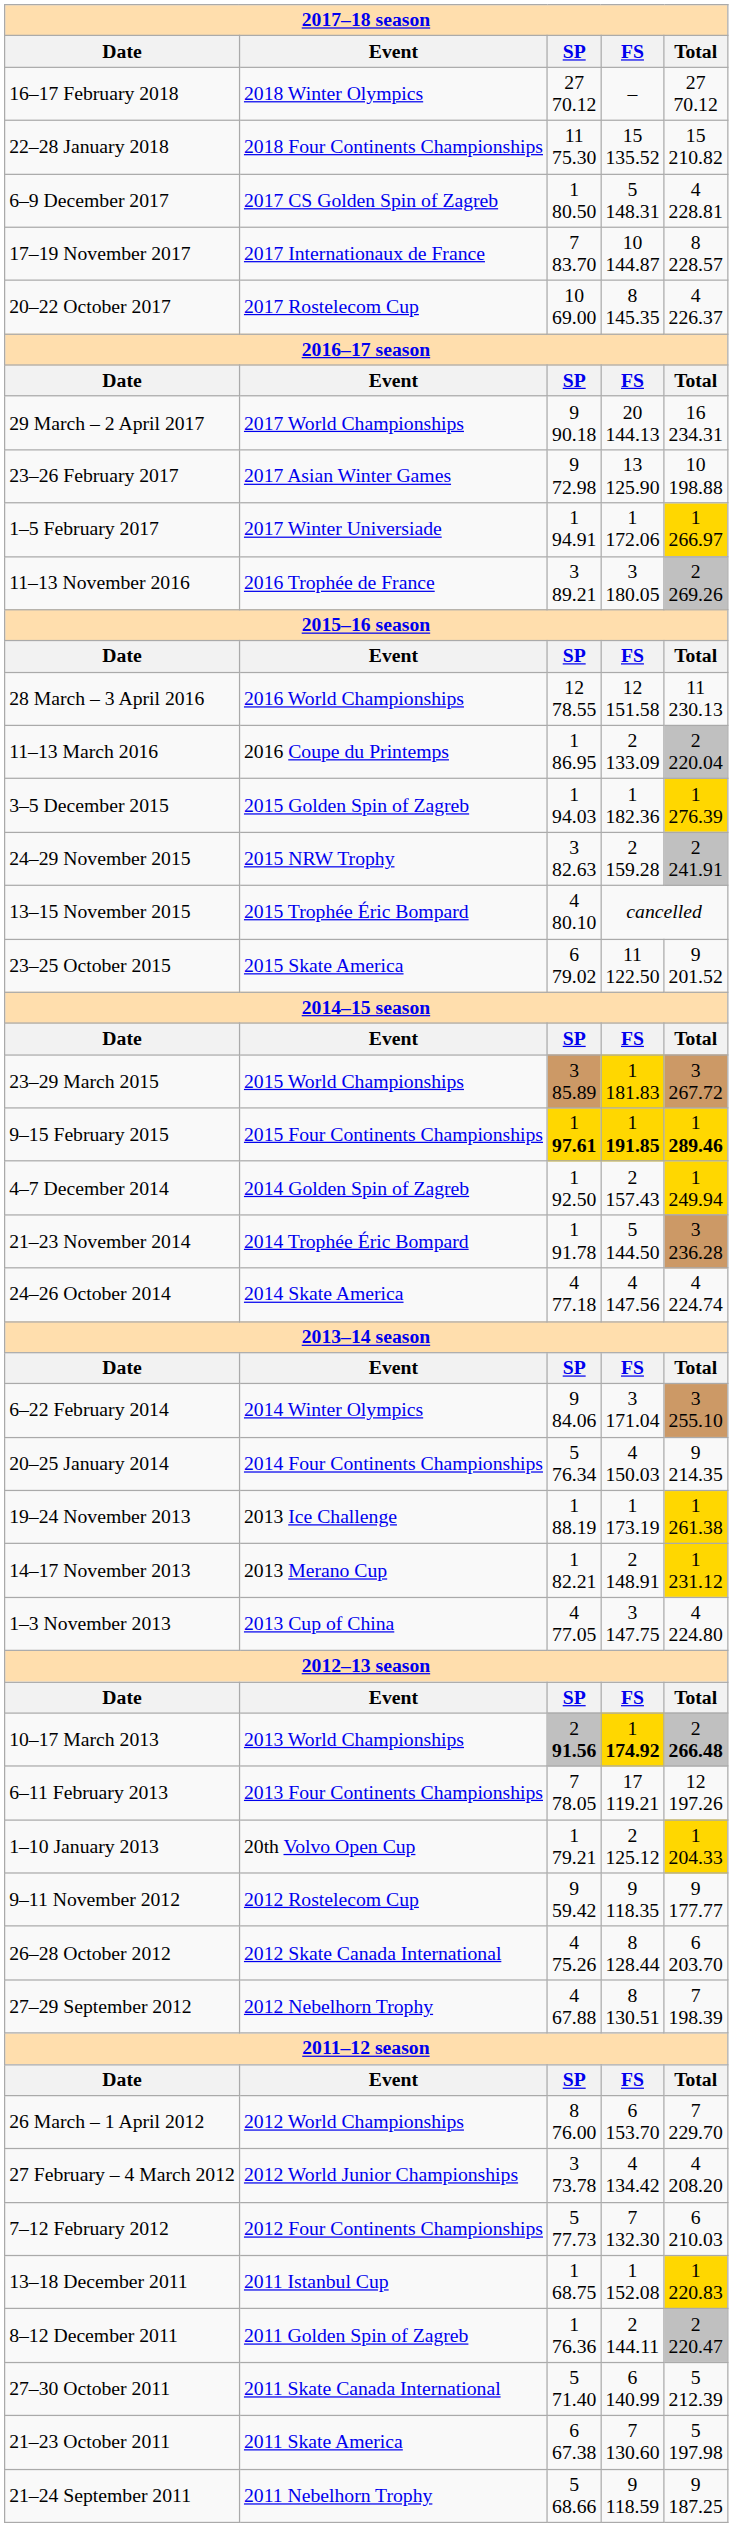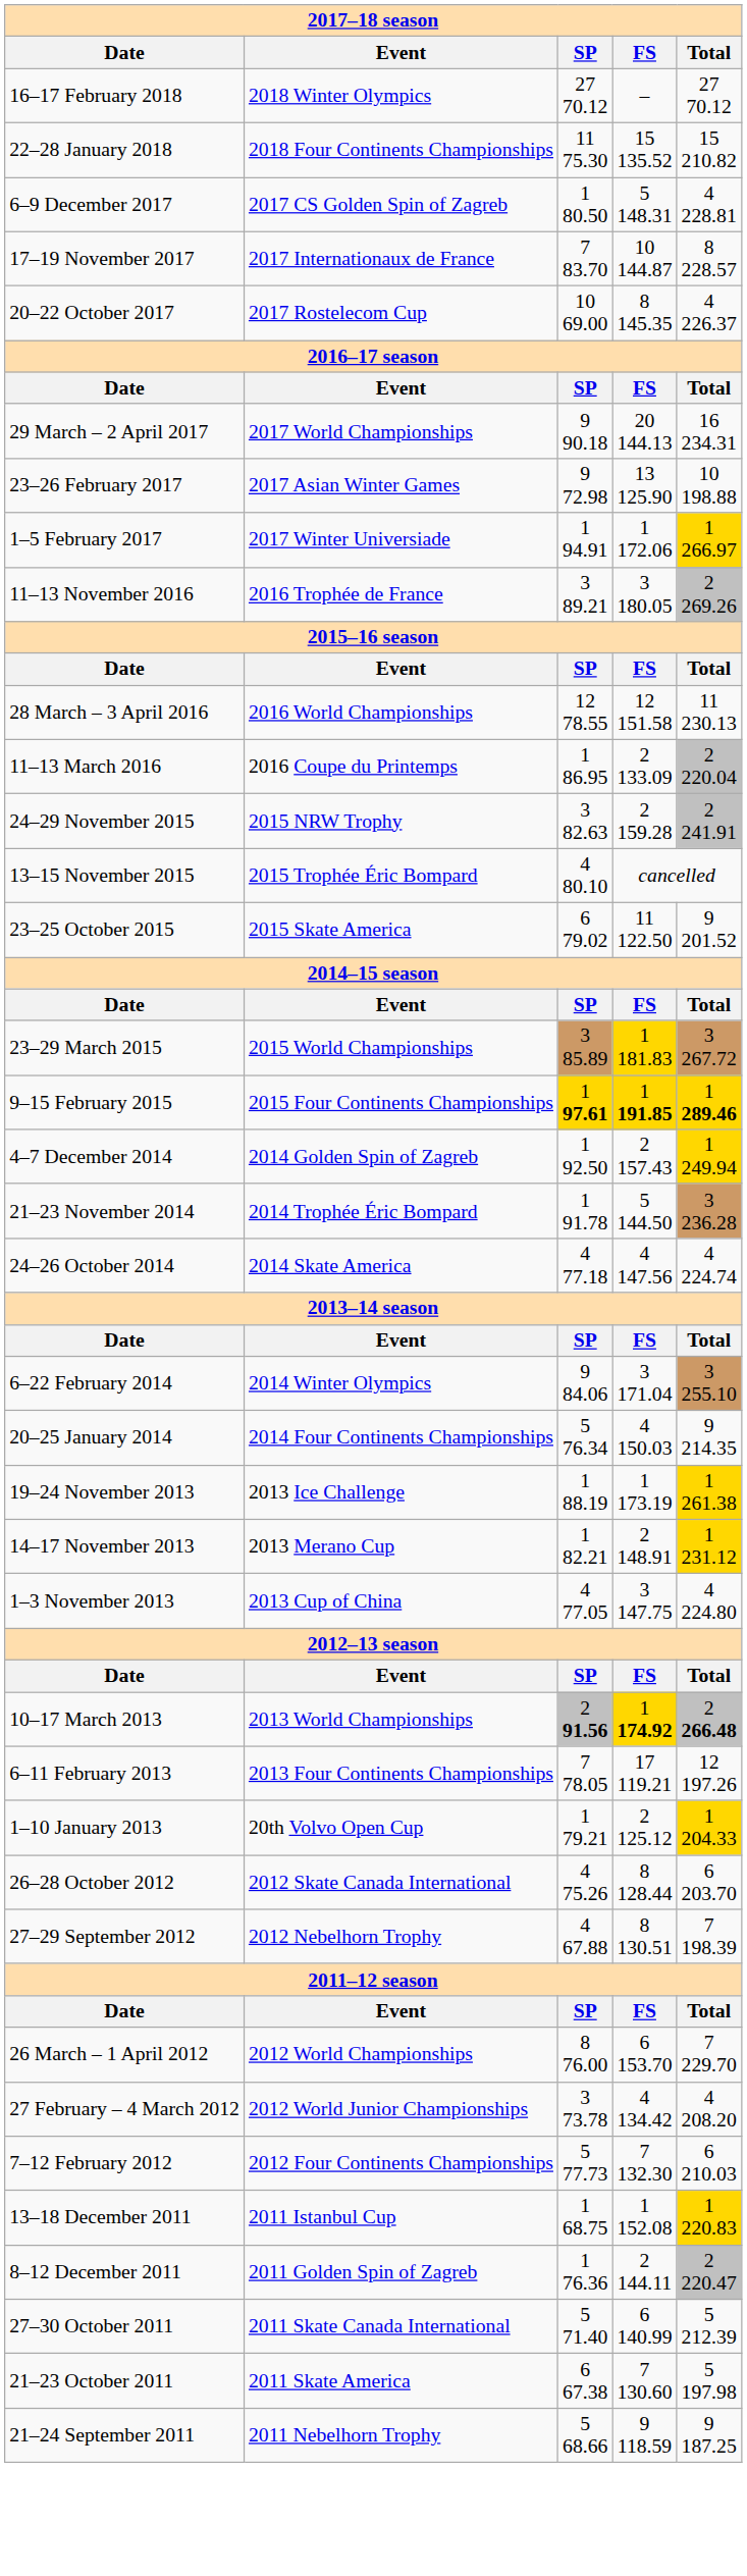 <table class="wikitable">
 <tr>
 <td style="background-color: #ffdead; " colspan=5 align=center><a href='#'><strong>2017–18 season</strong></a></td>
 </tr>
 <tr>
 <th>Date</th>
 <th>Event</th>
 <th><a href='#'>SP</a></th>
 <th><a href='#'>FS</a></th>
 <th>Total</th>
 </tr>
 <tr>
 <td>16–17 February 2018</td>
 <td><a href='#'>2018 Winter Olympics</a></td>
 <td align=center>27<br>70.12</td>
 <td align=center>–</td>
 <td align=center>27<br>70.12</td>
 </tr>
 <tr>
 <td>22–28 January 2018</td>
 <td><a href='#'>2018 Four Continents Championships</a></td>
 <td align=center>11<br>75.30</td>
 <td align=center>15<br>135.52</td>
 <td align=center>15<br>210.82</td>
 </tr>
 <tr>
 <td>6–9 December 2017</td>
 <td><a href='#'>2017 CS Golden Spin of Zagreb</a></td>
 <td align=center>1<br>80.50</td>
 <td align=center>5<br>148.31</td>
 <td align=center>4<br>228.81</td>
 </tr>
 <tr>
 <td>17–19 November 2017</td>
 <td><a href='#'>2017 Internationaux de France</a></td>
 <td align=center>7<br>83.70</td>
 <td align=center>10<br>144.87</td>
 <td align=center>8<br>228.57</td>
 </tr>
 <tr>
 <td>20–22 October 2017</td>
 <td><a href='#'>2017 Rostelecom Cup</a></td>
 <td align=center>10<br>69.00</td>
 <td align=center>8<br>145.35</td>
 <td align=center>4<br>226.37</td>
 </tr>
 <tr>
 <th style="background-color: #ffdead; " colspan=5 align=center><a href='#'>2016–17 season</a></th>
 </tr>
 <tr>
 <th>Date</th>
 <th>Event</th>
 <th><a href='#'>SP</a></th>
 <th><a href='#'>FS</a></th>
 <th>Total</th>
 </tr>
 <tr>
 <td>29 March – 2 April 2017</td>
 <td><a href='#'>2017 World Championships</a></td>
 <td align=center>9<br>90.18</td>
 <td align=center>20<br>144.13</td>
 <td align=center>16<br>234.31</td>
 </tr>
 <tr>
 <td>23–26 February 2017</td>
 <td><a href='#'>2017 Asian Winter Games</a></td>
 <td align=center>9<br>72.98</td>
 <td align=center>13<br>125.90</td>
 <td align=center>10<br>198.88</td>
 </tr>
 <tr>
 <td>1–5 February 2017</td>
 <td><a href='#'>2017 Winter Universiade</a></td>
 <td align=center>1<br>94.91</td>
 <td align=center>1<br>172.06</td>
 <td align=center bgcolor=gold>1<br>266.97</td>
 </tr>
 <tr>
 <td>11–13 November 2016</td>
 <td><a href='#'>2016 Trophée de France</a></td>
 <td align=center>3<br>89.21</td>
 <td align=center>3<br>180.05</td>
 <td align=center bgcolor=silver>2<br>269.26</td>
 </tr>
 <tr>
 <th style="background-color: #ffdead; " colspan=5 align=center><a href='#'>2015–16 season</a></th>
 </tr>
 <tr>
 <th>Date</th>
 <th>Event</th>
 <th><a href='#'>SP</a></th>
 <th><a href='#'>FS</a></th>
 <th>Total</th>
 </tr>
 <tr>
 <td>28 March – 3 April 2016</td>
 <td><a href='#'>2016 World Championships</a></td>
 <td align=center>12<br>78.55</td>
 <td align=center>12<br>151.58</td>
 <td align=center>11<br>230.13</td>
 </tr>
 <tr>
 <td>11–13 March 2016</td>
 <td>2016 <a href='#'>Coupe du Printemps</a></td>
 <td align=center>1<br>86.95</td>
 <td align=center>2<br>133.09</td>
 <td align=center bgcolor=silver>2<br>220.04</td>
-</tr>
-<tr>
-<td>3–5 December 2015</td>
-<td><a href='#'>2015 Golden Spin of Zagreb</a></td>
-<td align=center>1<br>94.03</td>
-<td align=center>1<br>182.36</td>
-<td align=center bgcolor=gold>1<br>276.39</td>
 </tr>
 <tr>
 <td>24–29 November 2015</td>
 <td><a href='#'>2015 NRW Trophy</a></td>
 <td align=center>3<br>82.63</td>
 <td align=center>2<br>159.28</td>
 <td align=center bgcolor=silver>2<br>241.91</td>
 </tr>
 <tr>
 <td>13–15 November 2015</td>
 <td><a href='#'>2015 Trophée Éric Bompard</a></td>
 <td align=center>4<br>80.10</td>
 <td align=center colspan=2><em>cancelled</em></td>
 </tr>
 <tr>
 <td>23–25 October 2015</td>
 <td><a href='#'>2015 Skate America</a></td>
 <td align=center>6<br>79.02</td>
 <td align=center>11<br>122.50</td>
 <td align=center>9<br>201.52</td>
 </tr>
 <tr>
 <th style="background-color: #ffdead; " colspan=5 align=center><a href='#'>2014–15 season</a></th>
 </tr>
 <tr>
 <th>Date</th>
 <th>Event</th>
 <th><a href='#'>SP</a></th>
 <th><a href='#'>FS</a></th>
 <th>Total</th>
 </tr>
 <tr>
 <td>23–29 March 2015</td>
 <td><a href='#'>2015 World Championships</a></td>
 <td align=center bgcolor=cc9966>3<br>85.89</td>
 <td align=center bgcolor=gold>1<br>181.83</td>
 <td align=center bgcolor=cc9966>3<br>267.72</td>
 </tr>
 <tr>
 <td>9–15 February 2015</td>
 <td><a href='#'>2015 Four Continents Championships</a></td>
 <td align=center bgcolor=gold>1<br><strong>97.61</strong></td>
 <td align=center bgcolor=gold>1<br><strong>191.85</strong></td>
 <td align=center bgcolor=gold>1<br><strong>289.46</strong></td>
 </tr>
 <tr>
 <td>4–7 December 2014</td>
 <td><a href='#'>2014 Golden Spin of Zagreb</a></td>
 <td align=center>1<br>92.50</td>
 <td align=center>2<br>157.43</td>
 <td align=center bgcolor=gold>1<br>249.94</td>
 </tr>
 <tr>
 <td>21–23 November 2014</td>
 <td><a href='#'>2014 Trophée Éric Bompard</a></td>
 <td align=center>1<br>91.78</td>
 <td align=center>5<br>144.50</td>
 <td align=center bgcolor=cc9966>3<br>236.28</td>
 </tr>
 <tr>
 <td>24–26 October 2014</td>
 <td><a href='#'>2014 Skate America</a></td>
 <td align=center>4<br>77.18</td>
 <td align=center>4<br>147.56</td>
 <td align=center>4<br>224.74</td>
 </tr>
 <tr>
 <th style="background-color: #ffdead; " colspan=5 align=center><a href='#'>2013–14 season</a></th>
 </tr>
 <tr>
 <th>Date</th>
 <th>Event</th>
 <th><a href='#'>SP</a></th>
 <th><a href='#'>FS</a></th>
 <th>Total</th>
 </tr>
 <tr>
 <td>6–22 February 2014</td>
 <td><a href='#'>2014 Winter Olympics</a></td>
 <td align=center>9<br>84.06</td>
 <td align=center>3<br>171.04</td>
 <td align=center bgcolor=cc9966>3<br>255.10</td>
 </tr>
 <tr>
 <td>20–25 January 2014</td>
 <td><a href='#'>2014 Four Continents Championships</a></td>
 <td align=center>5<br>76.34</td>
 <td align=center>4<br>150.03</td>
 <td align=center>9<br>214.35</td>
 </tr>
 <tr>
 <td>19–24 November 2013</td>
 <td>2013 <a href='#'>Ice Challenge</a></td>
 <td align=center>1<br>88.19</td>
 <td align=center>1<br>173.19</td>
 <td align=center bgcolor=gold>1<br>261.38</td>
 </tr>
 <tr>
 <td>14–17 November 2013</td>
 <td>2013 <a href='#'>Merano Cup</a></td>
 <td align=center>1<br>82.21</td>
 <td align=center>2<br>148.91</td>
 <td align=center bgcolor=gold>1<br>231.12</td>
 </tr>
 <tr>
 <td>1–3 November 2013</td>
 <td><a href='#'>2013 Cup of China</a></td>
 <td align=center>4<br>77.05</td>
 <td align=center>3<br>147.75</td>
 <td align=center>4<br>224.80</td>
 </tr>
 <tr>
 <th style="background-color: #ffdead; " colspan=5 align=center><a href='#'>2012–13 season</a></th>
 </tr>
 <tr>
 <th>Date</th>
 <th>Event</th>
 <th><a href='#'>SP</a></th>
 <th><a href='#'>FS</a></th>
 <th>Total</th>
 </tr>
 <tr>
 <td>10–17 March 2013</td>
 <td><a href='#'>2013 World Championships</a></td>
 <td align=center bgcolor=silver>2<br><strong>91.56</strong></td>
 <td align=center bgcolor=gold>1<br><strong>174.92</strong></td>
 <td align=center bgcolor=silver>2<br><strong>266.48</strong></td>
 </tr>
 <tr>
 <td>6–11 February 2013</td>
 <td><a href='#'>2013 Four Continents Championships</a></td>
 <td align=center>7<br>78.05</td>
 <td align=center>17<br>119.21</td>
 <td align=center>12<br>197.26</td>
 </tr>
 <tr>
 <td>1–10 January 2013</td>
 <td>20th <a href='#'>Volvo Open Cup</a></td>
 <td align=center>1<br>79.21</td>
 <td align=center>2<br>125.12</td>
 <td align=center bgcolor=gold>1<br>204.33</td>
 </tr>
 <tr>
-<td>9–11 November 2012</td>
-<td><a href='#'>2012 Rostelecom Cup</a></td>
-<td align=center>9<br>59.42</td>
-<td align=center>9<br>118.35</td>
-<td align=center>9<br>177.77</td>
-</tr>
-<tr>
 <td>26–28 October 2012</td>
 <td><a href='#'>2012 Skate Canada International</a></td>
 <td align=center>4<br>75.26</td>
 <td align=center>8<br>128.44</td>
 <td align=center>6<br>203.70</td>
 </tr>
 <tr>
 <td>27–29 September 2012</td>
 <td><a href='#'>2012 Nebelhorn Trophy</a></td>
 <td align=center>4<br>67.88</td>
 <td align=center>8<br>130.51</td>
 <td align=center>7<br>198.39</td>
 </tr>
 <tr>
 <th style="background-color: #ffdead; "  colspan=5 align=center><a href='#'>2011–12 season</a></th>
 </tr>
 <tr>
 <th>Date</th>
 <th>Event</th>
 <th><a href='#'>SP</a></th>
 <th><a href='#'>FS</a></th>
 <th>Total</th>
 </tr>
 <tr>
 <td>26 March – 1 April 2012</td>
 <td><a href='#'>2012 World Championships</a></td>
 <td align=center>8<br>76.00</td>
 <td align=center>6<br>153.70</td>
 <td align=center>7<br>229.70</td>
 </tr>
 <tr>
 <td>27 February – 4 March 2012</td>
 <td><a href='#'>2012 World Junior Championships</a></td>
 <td align=center>3<br>73.78</td>
 <td align=center>4<br>134.42</td>
 <td align=center>4<br>208.20</td>
 </tr>
 <tr>
 <td>7–12 February 2012</td>
 <td><a href='#'>2012 Four Continents Championships</a></td>
 <td align=center>5<br>77.73</td>
 <td align=center>7<br>132.30</td>
 <td align=center>6<br>210.03</td>
 </tr>
 <tr>
 <td>13–18 December 2011</td>
 <td><a href='#'>2011 Istanbul Cup</a></td>
 <td align=center>1<br>68.75</td>
 <td align=center>1<br>152.08</td>
 <td align=center bgcolor=gold>1<br>220.83</td>
 </tr>
 <tr>
 <td>8–12 December 2011</td>
 <td><a href='#'>2011 Golden Spin of Zagreb</a></td>
 <td align=center>1<br>76.36</td>
 <td align=center>2<br>144.11</td>
 <td align=center bgcolor=silver>2<br>220.47</td>
 </tr>
 <tr>
 <td>27–30 October 2011</td>
 <td><a href='#'>2011 Skate Canada International</a></td>
 <td align=center>5<br>71.40</td>
 <td align=center>6<br>140.99</td>
 <td align=center>5<br>212.39</td>
 </tr>
 <tr>
 <td>21–23 October 2011</td>
 <td><a href='#'>2011 Skate America</a></td>
 <td align=center>6<br>67.38</td>
 <td align=center>7<br>130.60</td>
 <td align=center>5<br>197.98</td>
 </tr>
 <tr>
 <td>21–24 September 2011</td>
 <td><a href='#'>2011 Nebelhorn Trophy</a></td>
 <td align=center>5<br>68.66</td>
 <td align=center>9<br>118.59</td>
 <td align=center>9<br>187.25</td>
 </tr>
 </table>
